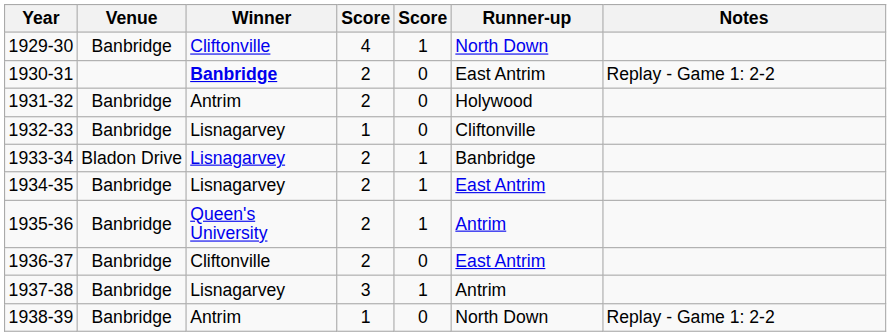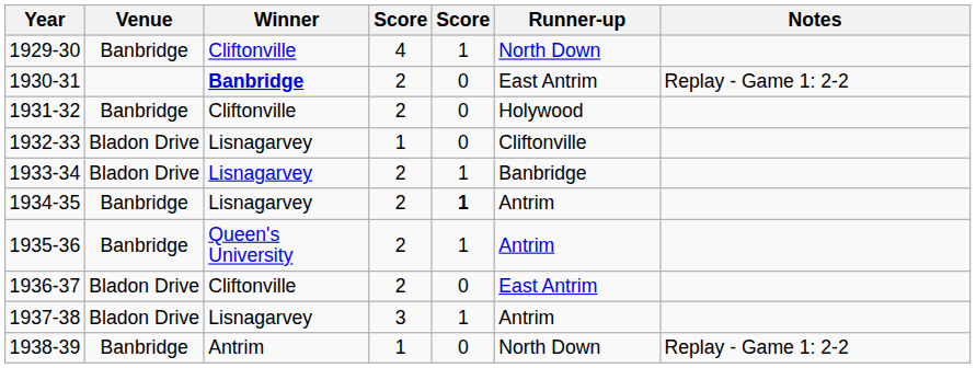 <table class="wikitable">
 <tr>
 <th>Year</th>
 <th>Venue</th>
 <th width="130">Winner</th>
 <th>Score</th>
 <th>Score</th>
 <th width="130">Runner-up</th>
 <th width="250">Notes</th>
 </tr>
 <tr>
 <td align="center">1929-30</td>
 <td align="center">Banbridge</td>
 <td><a href='#'>Cliftonville</a></td>
 <td align="center">4</td>
 <td align="center">1</td>
 <td><a href='#'>North Down</a></td>
 <td></td>
 </tr>
 <tr>
 <td align="center">1930-31</td>
 <td align="center"></td>
 <td><strong><a href='#'>Banbridge</a></strong></td>
 <td align="center">2</td>
 <td align="center">0</td>
 <td>East Antrim</td>
 <td>Replay - Game 1: 2-2</td>
 </tr>
 <tr>
 <td align="center">1931-32</td>
 <td align="center">Banbridge</td>
-<td>Antrim</td>
+<td>Cliftonville</td>
 <td align="center">2</td>
 <td align="center">0</td>
 <td>Holywood</td>
 <td></td>
 </tr>
 <tr>
 <td align="center">1932-33</td>
-<td align="center">Banbridge</td>
+<td align="center">Bladon Drive</td>
 <td>Lisnagarvey</td>
 <td align="center">1</td>
 <td align="center">0</td>
 <td>Cliftonville</td>
 <td></td>
 </tr>
 <tr>
 <td align="center">1933-34</td>
 <td align="center">Bladon Drive</td>
 <td><a href='#'>Lisnagarvey</a></td>
 <td align="center">2</td>
 <td align="center">1</td>
 <td>Banbridge</td>
 <td></td>
 </tr>
 <tr>
 <td align="center">1934-35</td>
 <td align="center">Banbridge</td>
 <td>Lisnagarvey</td>
 <td align="center">2</td>
-<td align="center">1</td>
-<td><a href='#'>East Antrim</a></td>
+<td align="center"><strong>1</strong></td>
+<td>Antrim</td>
 <td></td>
 </tr>
 <tr>
 <td align="center">1935-36</td>
 <td align="center">Banbridge</td>
 <td><a href='#'>Queen's University</a></td>
 <td align="center">2</td>
 <td align="center">1</td>
 <td><a href='#'>Antrim</a></td>
 <td></td>
 </tr>
 <tr>
 <td align="center">1936-37</td>
-<td align="center">Banbridge</td>
+<td align="center">Bladon Drive</td>
 <td>Cliftonville</td>
 <td align="center">2</td>
 <td align="center">0</td>
 <td><a href='#'>East Antrim</a></td>
 <td></td>
 </tr>
 <tr>
 <td align="center">1937-38</td>
-<td align="center">Banbridge</td>
+<td align="center">Bladon Drive</td>
 <td>Lisnagarvey</td>
 <td align="center">3</td>
 <td align="center">1</td>
 <td>Antrim</td>
 <td></td>
 </tr>
 <tr>
 <td align="center">1938-39</td>
 <td align="center">Banbridge</td>
 <td>Antrim</td>
 <td align="center">1</td>
 <td align="center">0</td>
 <td>North Down</td>
 <td>Replay - Game 1: 2-2</td>
 </tr>
 </table>
